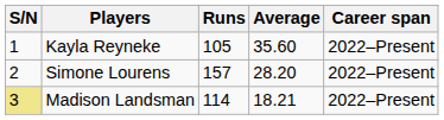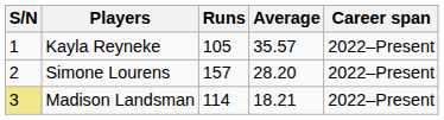 <table class="wikitable">
 <tr>
 <th>S/N</th>
 <th>Players</th>
 <th>Runs</th>
 <th>Average</th>
 <th>Career span</th>
 </tr>
 <tr>
 <td>1</td>
 <td>Kayla Reyneke</td>
 <td>105</td>
-<td>35.60</td>
+<td>35.57</td>
 <td>2022–Present</td>
 </tr>
 <tr>
 <td>2</td>
 <td>Simone Lourens</td>
 <td>157</td>
 <td>28.20</td>
 <td>2022–Present</td>
 </tr>
 <tr>
 <td style="background: khaki;">3</td>
 <td>Madison Landsman</td>
 <td>114</td>
 <td>18.21</td>
 <td>2022–Present</td>
 </tr>
 </table>
